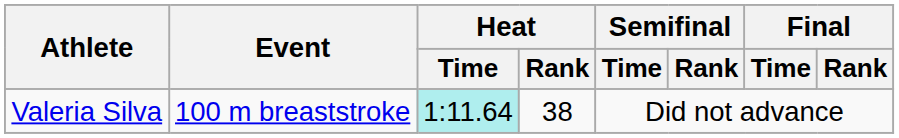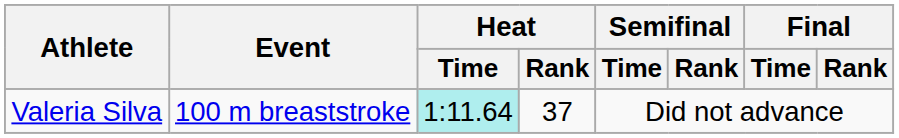 <table class=wikitable style="font-size:90%">
 <tr>
 <th rowspan="2">Athlete</th>
 <th rowspan="2">Event</th>
 <th colspan="2">Heat</th>
 <th colspan="2">Semifinal</th>
 <th colspan="2">Final</th>
 </tr>
 <tr style="font-size:95%">
 <th>Time</th>
 <th>Rank</th>
 <th>Time</th>
 <th>Rank</th>
 <th>Time</th>
 <th>Rank</th>
 </tr>
 <tr align=center>
 <td align=left><a href='#'>Valeria Silva</a></td>
 <td align=left><a href='#'>100 m breaststroke</a></td>
 <td style="background: paleturquoise;">1:11.64</td>
-<td>38</td>
+<td>37</td>
 <td colspan=4>Did not advance</td>
 </tr>
 </table>
